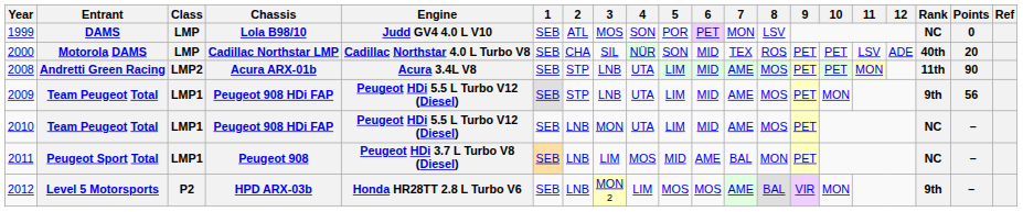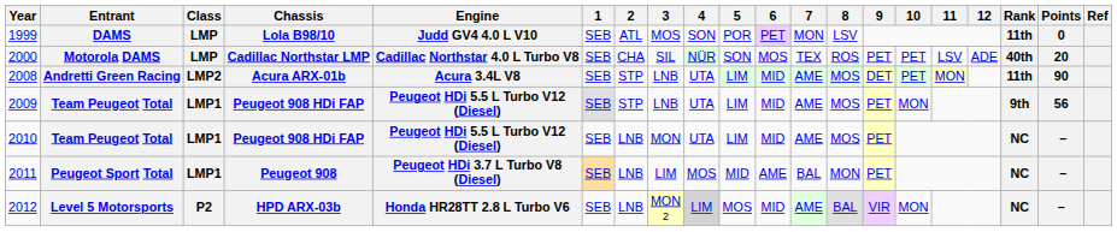 <table class="wikitable" style="text-align:center; font-size:85%">
 <tr>
 <th>Year</th>
 <th>Entrant</th>
 <th>Class</th>
 <th>Chassis</th>
 <th>Engine</th>
 <th>1</th>
 <th>2</th>
 <th>3</th>
 <th>4</th>
 <th>5</th>
 <th>6</th>
 <th>7</th>
 <th>8</th>
 <th>9</th>
 <th>10</th>
 <th>11</th>
 <th>12</th>
 <th>Rank</th>
 <th>Points</th>
 <th>Ref</th>
 </tr>
 <tr>
 <td><a href='#'>1999</a></td>
 <th><a href='#'>DAMS</a></th>
 <th>LMP</th>
 <th nowrap><a href='#'>Lola B98/10</a></th>
 <th nowrap><a href='#'>Judd</a> GV4 4.0 L V10</th>
 <td><a href='#'>SEB</a></td>
 <td><a href='#'>ATL</a></td>
 <td><a href='#'>MOS</a></td>
 <td><a href='#'>SON</a></td>
 <td><a href='#'>POR</a></td>
 <td style="background:#EFCFFF;"><a href='#'>PET</a><br></td>
 <td><a href='#'>MON</a></td>
 <td><a href='#'>LSV</a></td>
 <td colspan=4></td>
-<th>NC</th>
+<th>11th</th>
 <th>0</th>
 <th></th>
 </tr>
 <tr>
 <td><a href='#'>2000</a></td>
 <th nowrap><a href='#'>Motorola</a> <a href='#'>DAMS</a></th>
 <th>LMP</th>
 <th nowrap><a href='#'>Cadillac Northstar LMP</a></th>
 <th nowrap><a href='#'>Cadillac</a> <a href='#'>Northstar</a> 4.0 L Turbo V8</th>
 <td><a href='#'>SEB</a></td>
 <td><a href='#'>CHA</a></td>
 <td><a href='#'>SIL</a></td>
 <td style="background:#DFFFDF;"><a href='#'>NÜR</a><br></td>
 <td><a href='#'>SON</a></td>
-<td><a href='#'>MID</a></td>
+<td><a href='#'>MOS</a></td>
 <td><a href='#'>TEX</a></td>
 <td><a href='#'>ROS</a></td>
 <td><a href='#'>PET</a></td>
 <td><a href='#'>PET</a></td>
 <td><a href='#'>LSV</a></td>
 <td><a href='#'>ADE</a></td>
 <th>40th</th>
 <th>20</th>
 <th></th>
 </tr>
 <tr>
 <td><a href='#'>2008</a></td>
 <th nowrap><a href='#'>Andretti Green Racing</a></th>
 <th>LMP2</th>
 <th nowrap><a href='#'>Acura ARX-01b</a></th>
 <th nowrap><a href='#'>Acura</a> 3.4L V8</th>
 <td><a href='#'>SEB</a></td>
 <td><a href='#'>STP</a></td>
 <td><a href='#'>LNB</a></td>
 <td><a href='#'>UTA</a></td>
 <td style="background:#DFFFDF;"><a href='#'>LIM</a><br></td>
 <td style="background:#DFFFDF;"><a href='#'>MID</a><br></td>
 <td style="background:#DFFFDF;"><a href='#'>AME</a><br></td>
 <td style="background:#DFFFDF;"><a href='#'>MOS</a><br></td>
-<td style="background:#FFFFBF;"><a href='#'>PET</a><br></td>
+<td style="background:#FFFFBF;"><a href='#'>DET</a><br></td>
 <td style="background:#DFFFDF;"><a href='#'>PET</a><br></td>
 <td style="background:#FFFFBF;"><a href='#'>MON</a><br></td>
 <td></td>
 <th>11th</th>
 <th>90</th>
 <th></th>
 </tr>
 <tr>
 <td><a href='#'>2009</a></td>
 <th nowrap><a href='#'>Team Peugeot</a> <a href='#'>Total</a></th>
 <th>LMP1</th>
 <th nowrap><a href='#'>Peugeot 908 HDi FAP</a></th>
 <th nowrap><a href='#'>Peugeot</a> <a href='#'>HDi</a> 5.5 L Turbo V12<br>(<a href='#'>Diesel</a>)</th>
 <td style="background:#DFDFDF;"><a href='#'>SEB</a><br></td>
 <td><a href='#'>STP</a></td>
 <td><a href='#'>LNB</a></td>
 <td><a href='#'>UTA</a></td>
 <td><a href='#'>LIM</a></td>
 <td><a href='#'>MID</a></td>
 <td><a href='#'>AME</a></td>
 <td><a href='#'>MOS</a></td>
 <td style="background:#FFFFBF;"><a href='#'>PET</a><br></td>
 <td><a href='#'>MON</a></td>
 <td colspan=2></td>
 <th>9th</th>
 <th>56</th>
 <th></th>
 </tr>
 <tr>
 <td><a href='#'>2010</a></td>
 <th nowrap><a href='#'>Team Peugeot</a> <a href='#'>Total</a></th>
 <th>LMP1</th>
 <th nowrap><a href='#'>Peugeot 908 HDi FAP</a></th>
 <th nowrap><a href='#'>Peugeot</a> <a href='#'>HDi</a> 5.5 L Turbo V12<br>(<a href='#'>Diesel</a>)</th>
 <td><a href='#'>SEB</a></td>
 <td><a href='#'>LNB</a></td>
 <td><a href='#'>MON</a></td>
 <td><a href='#'>UTA</a></td>
 <td><a href='#'>LIM</a></td>
 <td><a href='#'>MID</a></td>
 <td><a href='#'>AME</a></td>
 <td><a href='#'>MOS</a></td>
 <td style="background:#FFFFBF;"><a href='#'>PET</a><br></td>
 <td colspan=3></td>
 <th>NC</th>
 <th> –</th>
 <th></th>
 </tr>
 <tr>
 <td><a href='#'>2011</a></td>
 <th nowrap><a href='#'>Peugeot Sport</a> <a href='#'>Total</a></th>
 <th>LMP1</th>
 <th nowrap><a href='#'>Peugeot 908</a></th>
 <th nowrap><a href='#'>Peugeot</a> <a href='#'>HDi</a> 3.7 L Turbo V8<br>(<a href='#'>Diesel</a>)</th>
 <td style="background:#FFDF9F;"><a href='#'>SEB</a><br></td>
 <td><a href='#'>LNB</a></td>
 <td><a href='#'>LIM</a></td>
 <td><a href='#'>MOS</a></td>
 <td><a href='#'>MID</a></td>
 <td><a href='#'>AME</a></td>
 <td><a href='#'>BAL</a></td>
 <td><a href='#'>MON</a></td>
 <td style="background:#FFFFBF;"><a href='#'>PET</a><br></td>
 <td colspan=3></td>
 <th>NC</th>
 <th> –</th>
 <th></th>
 </tr>
 <tr>
 <td><a href='#'>2012</a></td>
 <th nowrap><a href='#'>Level 5 Motorsports</a></th>
 <th>P2</th>
 <th nowrap><a href='#'>HPD ARX-03b</a></th>
 <th nowrap><a href='#'>Honda</a> HR28TT 2.8 L Turbo V6</th>
 <td><a href='#'>SEB</a></td>
 <td><a href='#'>LNB</a></td>
 <td style="background:#FFFFBF;"><a href='#'>MON</a><br><small>2</small></td>
-<td><a href='#'>LIM</a></td>
+<td style="background: lightgrey;"><a href='#'>LIM</a></td>
 <td><a href='#'>MOS</a></td>
-<td><a href='#'>MOS</a></td>
+<td><a href='#'>MID</a></td>
 <td style="background:#DFFFDF;"><a href='#'>AME</a></td>
 <td style="background:#DFDFDF;"><a href='#'>BAL</a></td>
 <td style="background:#EFCFFF;"><a href='#'>VIR</a></td>
 <td><a href='#'>MON</a></td>
 <td colspan=2></td>
-<th>9th</th>
+<th>NC</th>
 <th>–</th>
 <th></th>
 </tr>
 </table>
